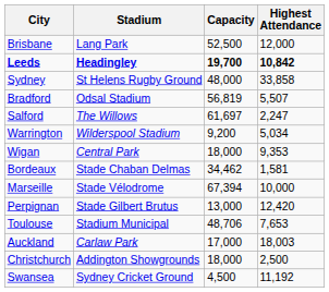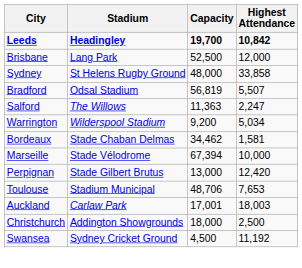 <table class = "wikitable">
 <tr>
 <th>City</th>
 <th>Stadium</th>
 <th>Capacity</th>
 <th>Highest<br>Attendance</th>
 </tr>
 <tr>
+<td><strong></strong> <strong><a href='#'>Leeds</a></strong></td>
+<td><strong><a href='#'>Headingley</a></strong></td>
+<td><strong>19,700</strong></td>
+<td><strong>10,842</strong></td>
+</tr>
+<tr>
 <td> <a href='#'>Brisbane</a></td>
 <td><a href='#'>Lang Park</a></td>
 <td>52,500</td>
 <td>12,000</td>
-</tr>
-<tr>
-<td><strong></strong> <strong><a href='#'>Leeds</a></strong></td>
-<td><strong><a href='#'>Headingley</a></strong></td>
-<td><strong>19,700</strong></td>
-<td><strong>10,842</strong></td>
 </tr>
 <tr>
 <td> <a href='#'>Sydney</a></td>
 <td><a href='#'>St Helens Rugby Ground</a></td>
 <td>48,000</td>
 <td>33,858</td>
 </tr>
 <tr>
 <td> <a href='#'>Bradford</a></td>
 <td><a href='#'>Odsal Stadium</a></td>
 <td>56,819</td>
 <td>5,507</td>
 </tr>
 <tr>
 <td> <a href='#'>Salford</a></td>
 <td><em><a href='#'>The Willows</a></em></td>
-<td>61,697</td>
+<td>11,363</td>
 <td>2,247</td>
 </tr>
 <tr>
 <td> <a href='#'>Warrington</a></td>
 <td><em><a href='#'>Wilderspool Stadium</a></em></td>
 <td>9,200</td>
 <td>5,034</td>
-</tr>
-<tr>
-<td> <a href='#'>Wigan</a></td>
-<td><em><a href='#'>Central Park</a></em></td>
-<td>18,000</td>
-<td>9,353</td>
 </tr>
 <tr>
 <td> <a href='#'>Bordeaux</a></td>
 <td><a href='#'>Stade Chaban Delmas</a></td>
 <td>34,462</td>
 <td>1,581</td>
 </tr>
 <tr>
 <td> <a href='#'>Marseille</a></td>
 <td><a href='#'>Stade Vélodrome</a></td>
 <td>67,394</td>
 <td>10,000</td>
 </tr>
 <tr>
 <td> <a href='#'>Perpignan</a></td>
 <td><a href='#'>Stade Gilbert Brutus</a></td>
 <td>13,000</td>
 <td>12,420</td>
 </tr>
 <tr>
 <td> <a href='#'>Toulouse</a></td>
 <td><a href='#'>Stadium Municipal</a></td>
 <td>48,706</td>
 <td>7,653</td>
 </tr>
 <tr>
 <td> <a href='#'>Auckland</a></td>
 <td><em><a href='#'>Carlaw Park</a></em></td>
-<td>17,000</td>
+<td>17,001</td>
 <td>18,003</td>
 </tr>
 <tr>
 <td> <a href='#'>Christchurch</a></td>
 <td><a href='#'>Addington Showgrounds</a></td>
 <td>18,000</td>
 <td>2,500</td>
 </tr>
 <tr>
 <td> <a href='#'>Swansea</a></td>
 <td><a href='#'>Sydney Cricket Ground</a></td>
 <td>4,500</td>
 <td>11,192</td>
 </tr>
 </table>
